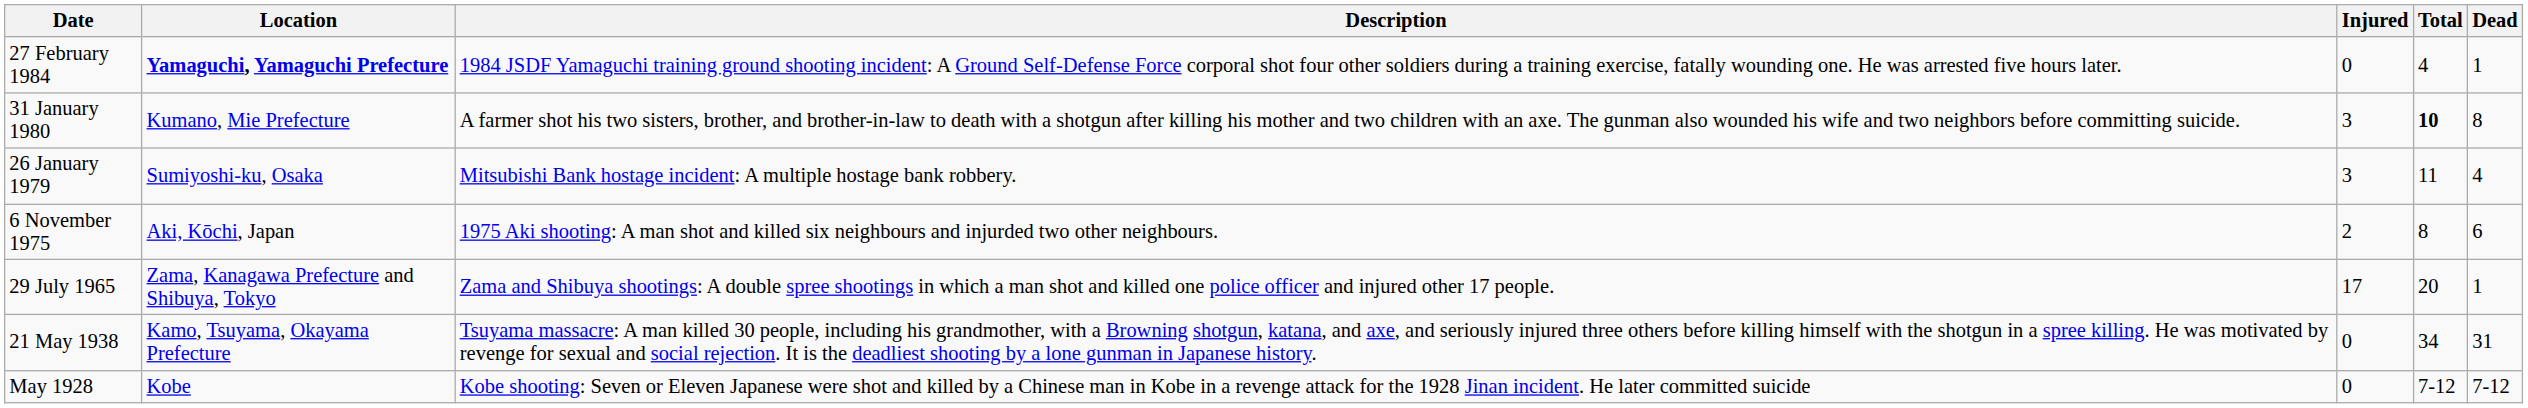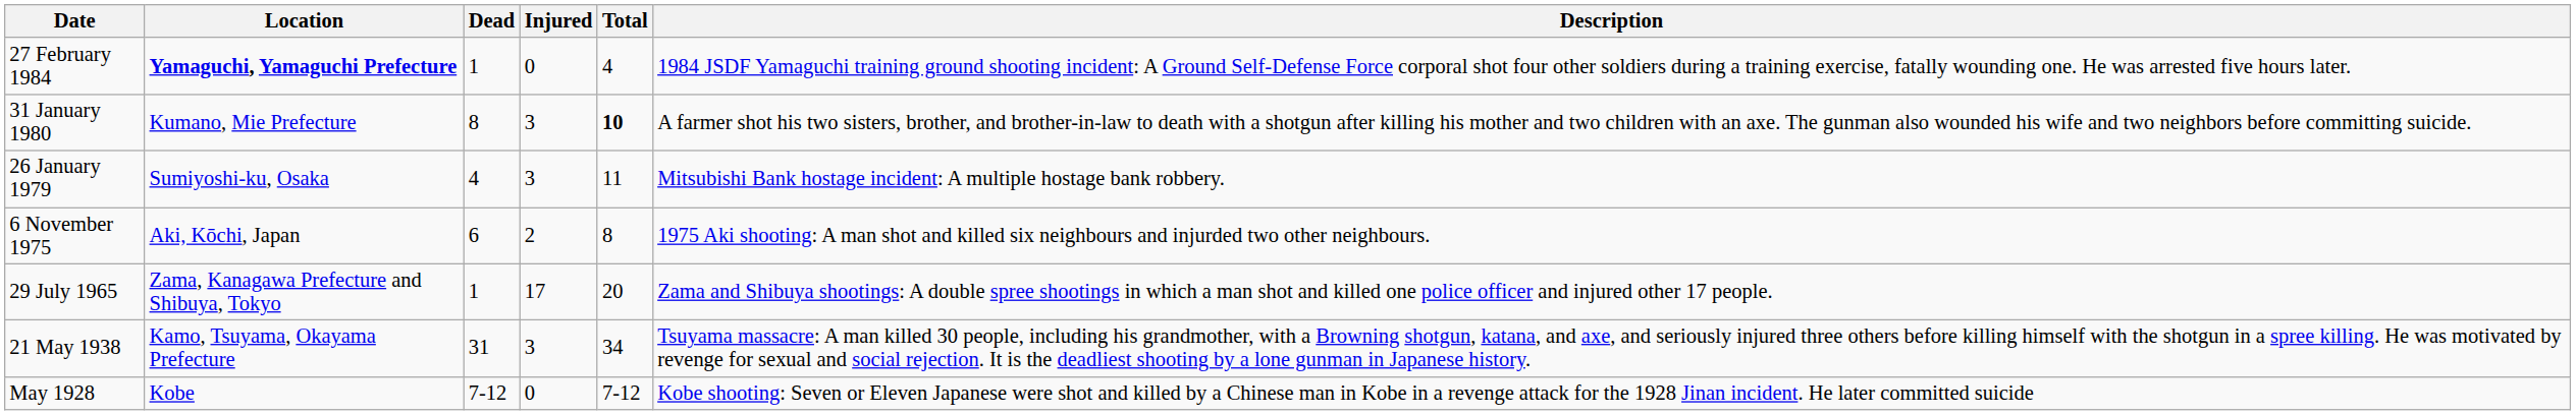 <table class="wikitable sortable">
 <tr>
 <th>Date</th>
 <th>Location</th>
-<th>Description</th>
+<th>Dead</th>
 <th>Injured</th>
 <th>Total</th>
-<th>Dead</th>
+<th>Description</th>
 </tr>
 <tr>
 <td>27 February 1984</td>
 <td><strong><a href='#'>Yamaguchi</a>, <a href='#'>Yamaguchi Prefecture</a></strong></td>
-<td><a href='#'>1984 JSDF Yamaguchi training ground shooting incident</a>: A <a href='#'>Ground Self-Defense Force</a> corporal shot four other soldiers during a training exercise, fatally wounding one. He was arrested five hours later.</td>
+<td>1</td>
 <td>0</td>
 <td>4</td>
-<td>1</td>
+<td><a href='#'>1984 JSDF Yamaguchi training ground shooting incident</a>: A <a href='#'>Ground Self-Defense Force</a> corporal shot four other soldiers during a training exercise, fatally wounding one. He was arrested five hours later.</td>
 </tr>
 <tr>
 <td>31 January 1980</td>
 <td><a href='#'>Kumano</a>, <a href='#'>Mie Prefecture</a></td>
-<td>A farmer shot his two sisters, brother, and brother-in-law to death with a shotgun after killing his mother and two children with an axe. The gunman also wounded his wife and two neighbors before committing suicide.</td>
+<td>8</td>
 <td>3</td>
 <td><strong>10</strong></td>
-<td>8</td>
+<td>A farmer shot his two sisters, brother, and brother-in-law to death with a shotgun after killing his mother and two children with an axe. The gunman also wounded his wife and two neighbors before committing suicide.</td>
 </tr>
 <tr>
 <td>26 January 1979</td>
 <td><a href='#'>Sumiyoshi-ku</a>, <a href='#'>Osaka</a></td>
-<td><a href='#'>Mitsubishi Bank hostage incident</a>: A multiple hostage bank robbery.</td>
+<td>4</td>
 <td>3</td>
 <td>11</td>
-<td>4</td>
+<td><a href='#'>Mitsubishi Bank hostage incident</a>: A multiple hostage bank robbery.</td>
 </tr>
 <tr>
 <td>6 November 1975</td>
 <td><a href='#'>Aki, Kōchi</a>, Japan</td>
-<td><a href='#'>1975 Aki shooting</a>: A man shot and killed six neighbours and injurded two other neighbours.</td>
+<td>6</td>
 <td>2</td>
 <td>8</td>
-<td>6</td>
+<td><a href='#'>1975 Aki shooting</a>: A man shot and killed six neighbours and injurded two other neighbours.</td>
 </tr>
 <tr>
 <td>29 July 1965</td>
 <td><a href='#'>Zama</a>, <a href='#'>Kanagawa Prefecture</a> and <a href='#'>Shibuya</a>, <a href='#'>Tokyo</a></td>
-<td><a href='#'>Zama and Shibuya shootings</a>: A double <a href='#'>spree shootings</a> in which a man shot and killed one <a href='#'>police officer</a> and injured other 17 people.</td>
+<td>1</td>
 <td>17</td>
 <td>20</td>
-<td>1</td>
+<td><a href='#'>Zama and Shibuya shootings</a>: A double <a href='#'>spree shootings</a> in which a man shot and killed one <a href='#'>police officer</a> and injured other 17 people.</td>
 </tr>
 <tr>
 <td>21 May 1938</td>
 <td><a href='#'>Kamo</a>, <a href='#'>Tsuyama</a>, <a href='#'>Okayama Prefecture</a></td>
+<td>31</td>
+<td>3</td>
+<td>34</td>
 <td><a href='#'>Tsuyama massacre</a>: A man killed 30 people, including his grandmother, with a <a href='#'>Browning</a> <a href='#'>shotgun</a>, <a href='#'>katana</a>, and <a href='#'>axe</a>, and seriously injured three others before killing himself with the shotgun in a <a href='#'>spree killing</a>. He was motivated by revenge for sexual and <a href='#'>social rejection</a>. It is the <a href='#'>deadliest shooting by a lone gunman in Japanese history</a>.</td>
-<td>0</td>
-<td>34</td>
-<td>31</td>
 </tr>
 <tr>
 <td>May 1928</td>
 <td><a href='#'>Kobe</a></td>
-<td><a href='#'>Kobe shooting</a>: Seven or Eleven Japanese were shot and killed by a Chinese man in Kobe in a revenge attack for the 1928 <a href='#'>Jinan incident</a>. He later committed suicide</td>
+<td>7-12</td>
 <td>0</td>
 <td>7-12</td>
-<td>7-12</td>
+<td><a href='#'>Kobe shooting</a>: Seven or Eleven Japanese were shot and killed by a Chinese man in Kobe in a revenge attack for the 1928 <a href='#'>Jinan incident</a>. He later committed suicide</td>
 </tr>
 </table>
